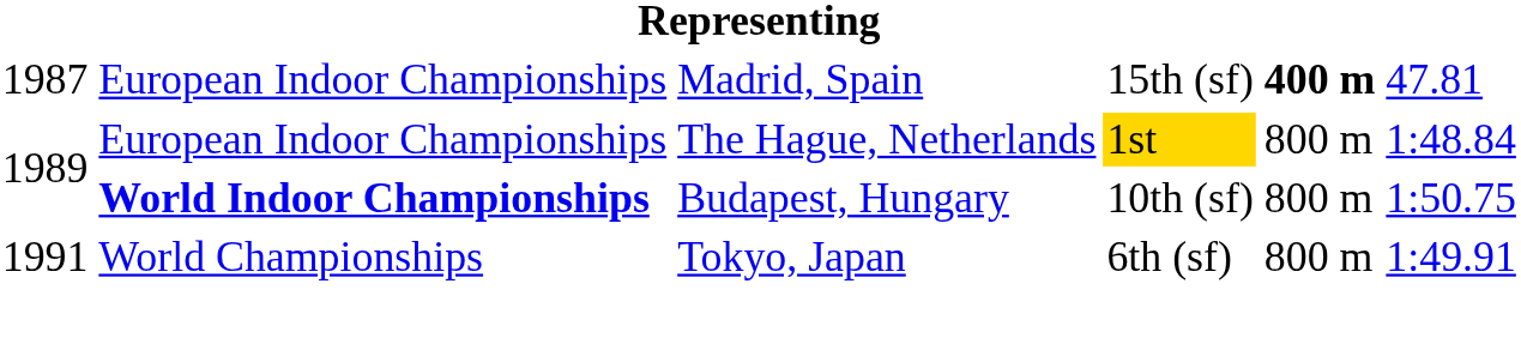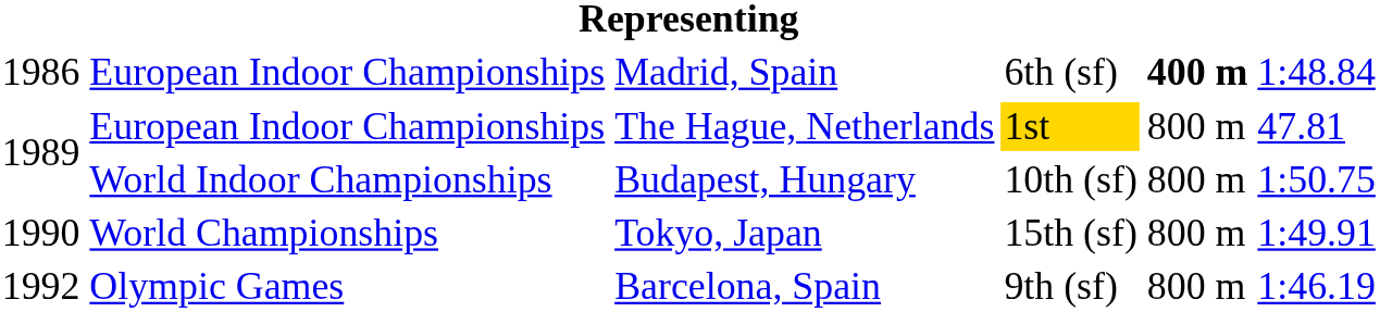 <table>
 <tr>
 <th colspan="6">Representing </th>
 </tr>
 <tr>
-<td>1987</td>
+<td>1986</td>
 <td><a href='#'>European Indoor Championships</a></td>
 <td><a href='#'>Madrid, Spain</a></td>
-<td>15th (sf)</td>
+<td>6th (sf)</td>
 <td><strong>400 m</strong></td>
-<td><a href='#'>47.81</a></td>
+<td><a href='#'>1:48.84</a></td>
 </tr>
 <tr>
 <td rowspan=2>1989</td>
 <td><a href='#'>European Indoor Championships</a></td>
 <td><a href='#'>The Hague, Netherlands</a></td>
 <td bgcolor=gold>1st</td>
 <td>800 m</td>
-<td><a href='#'>1:48.84</a></td>
+<td><a href='#'>47.81</a></td>
 </tr>
 <tr>
-<td><strong><a href='#'>World Indoor Championships</a></strong></td>
+<td><a href='#'>World Indoor Championships</a></td>
 <td><a href='#'>Budapest, Hungary</a></td>
 <td>10th (sf)</td>
 <td>800 m</td>
 <td><a href='#'>1:50.75</a></td>
 </tr>
 <tr>
-<td>1991</td>
+<td>1990</td>
 <td><a href='#'>World Championships</a></td>
 <td><a href='#'>Tokyo, Japan</a></td>
-<td>6th (sf)</td>
+<td>15th (sf)</td>
 <td>800 m</td>
 <td><a href='#'>1:49.91</a></td>
 </tr>
+<tr>
+<td>1992</td>
+<td><a href='#'>Olympic Games</a></td>
+<td><a href='#'>Barcelona, Spain</a></td>
+<td>9th (sf)</td>
+<td>800 m</td>
+<td><a href='#'>1:46.19</a></td>
+</tr>
 </table>
